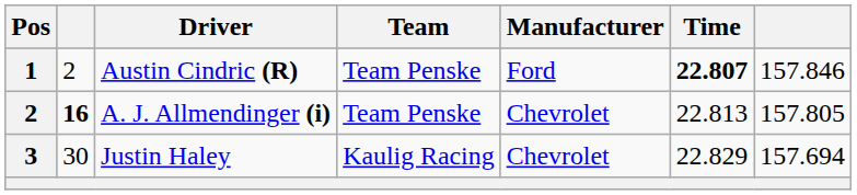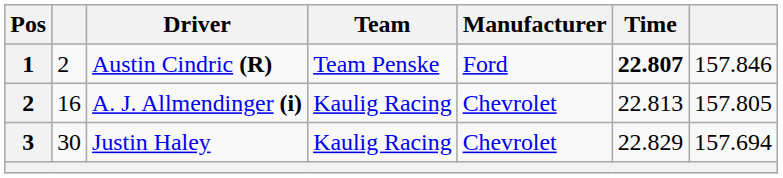 <table class="wikitable" style="font-size:95%">
 <tr>
 <th>Pos</th>
 <th></th>
 <th>Driver</th>
 <th>Team</th>
 <th>Manufacturer</th>
 <th>Time</th>
 <th></th>
 </tr>
 <tr>
 <th>1</th>
 <td>2</td>
 <td><a href='#'>Austin Cindric</a> <strong>(R)</strong></td>
 <td><a href='#'>Team Penske</a></td>
 <td><a href='#'>Ford</a></td>
 <td><strong>22.807</strong></td>
 <td>157.846</td>
 </tr>
 <tr>
 <th>2</th>
-<td><strong>16</strong></td>
+<td>16</td>
 <td><a href='#'>A. J. Allmendinger</a> <strong>(i)</strong></td>
-<td><a href='#'>Team Penske</a></td>
+<td><a href='#'>Kaulig Racing</a></td>
 <td><a href='#'>Chevrolet</a></td>
 <td>22.813</td>
 <td>157.805</td>
 </tr>
 <tr>
 <th>3</th>
 <td>30</td>
 <td><a href='#'>Justin Haley</a></td>
 <td><a href='#'>Kaulig Racing</a></td>
 <td><a href='#'>Chevrolet</a></td>
 <td>22.829</td>
 <td>157.694</td>
 </tr>
 <tr>
 <th colspan="7"></th>
 </tr>
 </table>
